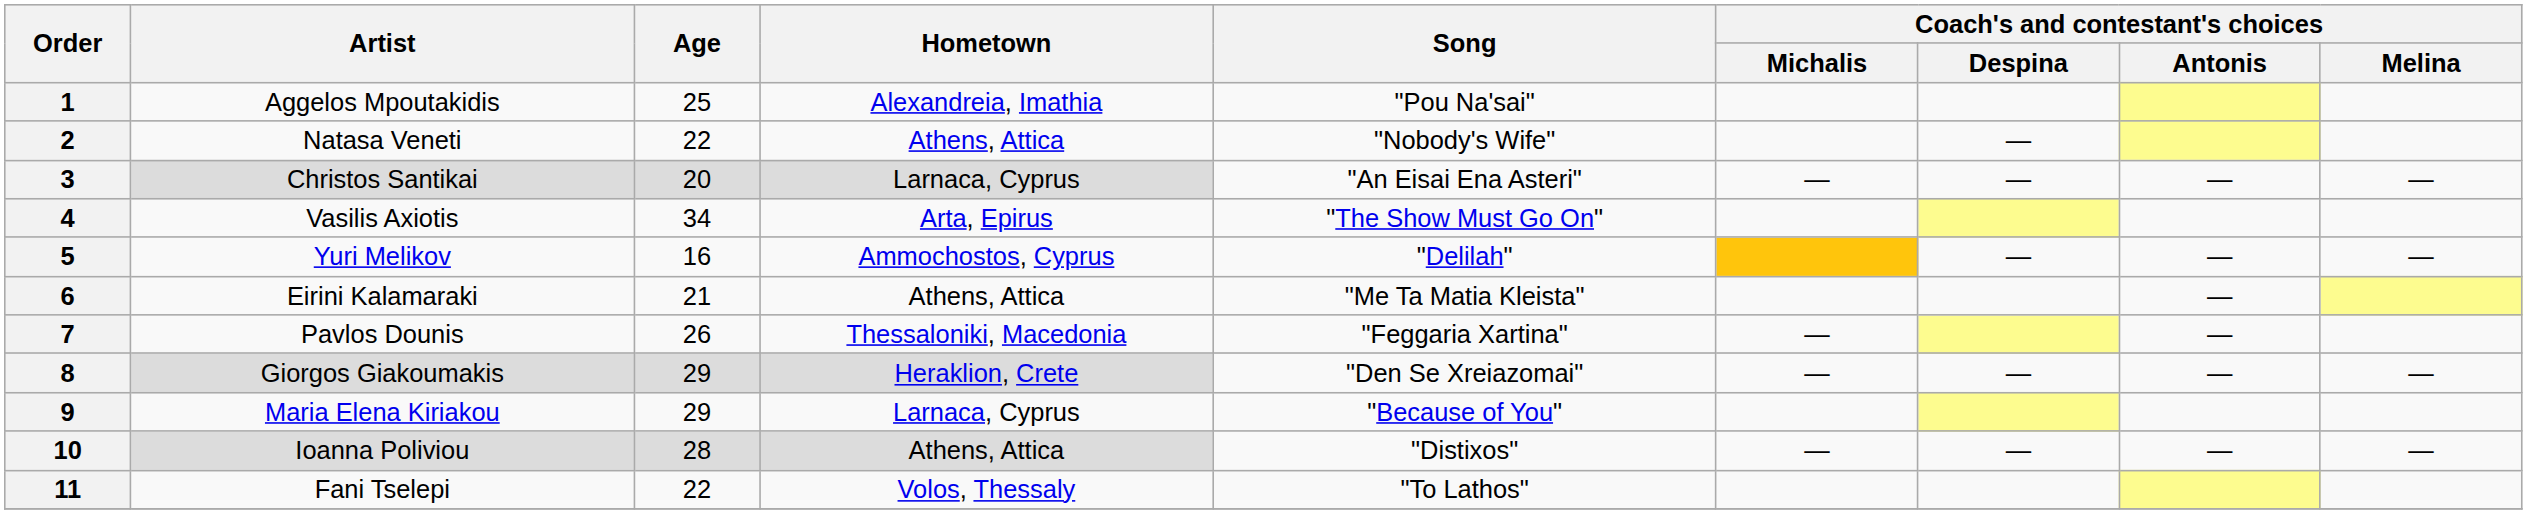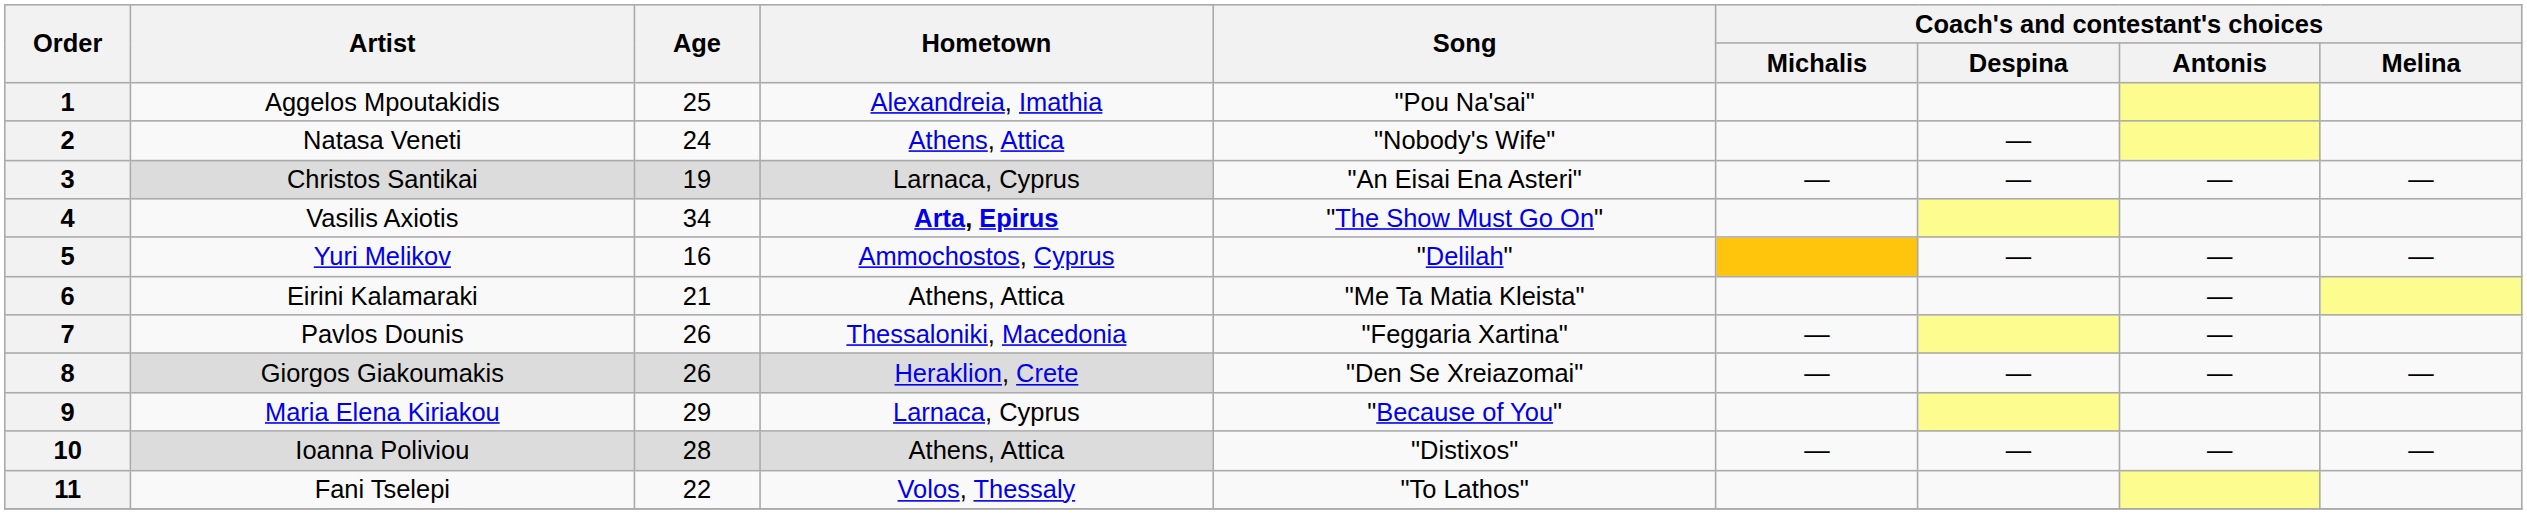 <table class="wikitable" style="text-align:center; line-height:17px; width:100%;">
 <tr>
 <th scope="col" rowspan="2" width="05%">Order</th>
 <th scope="col" rowspan="2" width="20%">Artist</th>
 <th scope="col" rowspan="2" width="05%">Age</th>
 <th scope="col" rowspan="2" width="18%">Hometown</th>
 <th scope="col" rowspan="2" width="20%">Song</th>
 <th scope="col" colspan="4" width="32%">Coach's and contestant's choices</th>
 </tr>
 <tr>
 <th width="08%">Michalis</th>
 <th width="08%">Despina</th>
 <th width="08%">Antonis</th>
 <th width="08%">Melina</th>
 </tr>
 <tr>
 <th>1</th>
 <td>Aggelos Mpoutakidis</td>
 <td>25</td>
 <td><a href='#'>Alexandreia</a>, <a href='#'>Imathia</a></td>
 <td>"Pou Na'sai"</td>
 <td></td>
 <td></td>
 <td style="background: #fdfc8f;"></td>
 <td></td>
 </tr>
 <tr>
 <th>2</th>
 <td>Natasa Veneti</td>
-<td>22</td>
+<td>24</td>
 <td><a href='#'>Athens</a>, <a href='#'>Attica</a></td>
 <td>"Nobody's Wife"</td>
 <td></td>
 <td>—</td>
 <td style="background: #fdfc8f;"></td>
 <td></td>
 </tr>
 <tr>
 <th>3</th>
 <td style="background: #DCDCDC;">Christos Santikai</td>
-<td style="background: #DCDCDC;">20</td>
+<td style="background: #DCDCDC;">19</td>
 <td style="background: #DCDCDC;">Larnaca, Cyprus</td>
 <td>"An Eisai Ena Asteri"</td>
 <td>—</td>
 <td>—</td>
 <td>—</td>
 <td>—</td>
 </tr>
 <tr>
 <th>4</th>
 <td>Vasilis Axiotis</td>
 <td>34</td>
-<td><a href='#'>Arta</a>, <a href='#'>Epirus</a></td>
+<td><strong><a href='#'>Arta</a>, <a href='#'>Epirus</a></strong></td>
 <td>"<a href='#'>The Show Must Go On</a>"</td>
 <td></td>
 <td style="background: #fdfc8f;"></td>
 <td></td>
 <td></td>
 </tr>
 <tr>
 <th>5</th>
 <td><a href='#'>Yuri Melikov</a></td>
 <td>16</td>
 <td><a href='#'>Ammochostos</a>, <a href='#'>Cyprus</a></td>
 <td>"<a href='#'>Delilah</a>"</td>
 <td style="background: #FFC50C;"></td>
 <td>—</td>
 <td>—</td>
 <td>—</td>
 </tr>
 <tr>
 <th>6</th>
 <td>Eirini Kalamaraki</td>
 <td>21</td>
 <td>Athens, Attica</td>
 <td>"Me Ta Matia Kleista"</td>
 <td></td>
 <td></td>
 <td>—</td>
 <td style="background: #fdfc8f;"></td>
 </tr>
 <tr>
 <th>7</th>
 <td>Pavlos Dounis</td>
 <td>26</td>
 <td><a href='#'>Thessaloniki</a>, <a href='#'>Macedonia</a></td>
 <td>"Feggaria Xartina"</td>
 <td>—</td>
 <td style="background: #fdfc8f;"></td>
 <td>—</td>
 <td></td>
 </tr>
 <tr>
 <th>8</th>
 <td style="background: #DCDCDC;">Giorgos Giakoumakis</td>
-<td style="background: #DCDCDC;">29</td>
+<td style="background: #DCDCDC;">26</td>
 <td style="background: #DCDCDC;"><a href='#'>Heraklion</a>, <a href='#'>Crete</a></td>
 <td>"Den Se Xreiazomai"</td>
 <td>—</td>
 <td>—</td>
 <td>—</td>
 <td>—</td>
 </tr>
 <tr>
 <th>9</th>
 <td><a href='#'>Maria Elena Kiriakou</a></td>
 <td>29</td>
 <td><a href='#'>Larnaca</a>, Cyprus</td>
 <td>"<a href='#'>Because of You</a>"</td>
 <td></td>
 <td style="background: #fdfc8f;"></td>
 <td></td>
 <td></td>
 </tr>
 <tr>
 <th>10</th>
 <td style="background: #DCDCDC;">Ioanna Poliviou</td>
 <td style="background: #DCDCDC;">28</td>
 <td style="background: #DCDCDC;">Athens, Attica</td>
 <td>"Distixos"</td>
 <td>—</td>
 <td>—</td>
 <td>—</td>
 <td>—</td>
 </tr>
 <tr>
 <th>11</th>
 <td>Fani Tselepi</td>
 <td>22</td>
 <td><a href='#'>Volos</a>, <a href='#'>Thessaly</a></td>
 <td>"To Lathos"</td>
 <td></td>
 <td></td>
 <td style="background: #fdfc8f;"></td>
 <td></td>
 </tr>
 <tr>
 </tr>
 </table>
